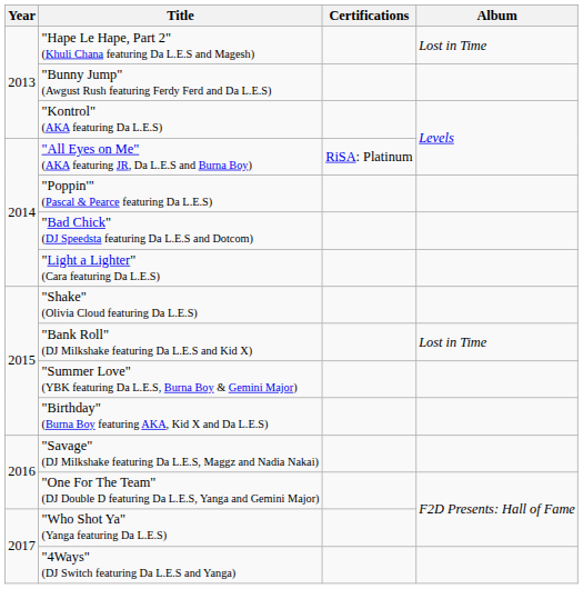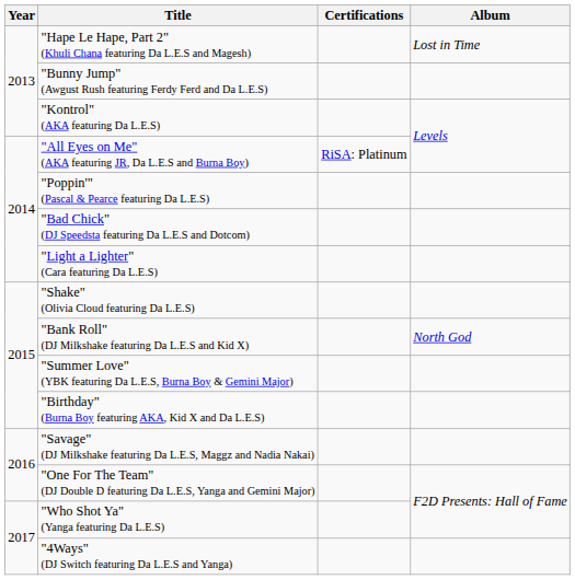 <table class="wikitable">
 <tr>
 <th>Year</th>
 <th>Title</th>
 <th>Certifications</th>
 <th>Album</th>
 </tr>
 <tr>
 <td rowspan="3">2013</td>
 <td>"Hape Le Hape, Part 2"<br><small>(<a href='#'>Khuli Chana</a> featuring Da L.E.S and Magesh)</small></td>
 <td></td>
 <td><em>Lost in Time</em></td>
 </tr>
 <tr>
 <td>"Bunny Jump"<br><small>(Awgust Rush featuring Ferdy Ferd and Da L.E.S)</small></td>
 <td></td>
 <td></td>
 </tr>
 <tr>
 <td>"Kontrol"<br><small>(<a href='#'>AKA</a> featuring Da L.E.S)</small></td>
 <td></td>
 <td rowspan="2"><em><a href='#'>Levels</a></em></td>
 </tr>
 <tr>
 <td rowspan="4">2014</td>
 <td><a href='#'>"All Eyes on Me"</a><br><small>(<a href='#'>AKA</a> featuring <a href='#'>JR</a>, Da L.E.S and <a href='#'>Burna Boy</a>)</small></td>
 <td><a href='#'>RiSA</a>: Platinum</td>
 </tr>
 <tr>
 <td>"Poppin'"<br><small>(<a href='#'>Pascal & Pearce</a> featuring Da L.E.S)</small></td>
 <td></td>
 <td></td>
 </tr>
 <tr>
 <td>"<a href='#'>Bad Chick</a>"<br><small>(<a href='#'>DJ Speedsta</a> featuring Da L.E.S and Dotcom)</small></td>
 <td></td>
 <td></td>
 </tr>
 <tr>
 <td>"<a href='#'>Light a Lighter</a>"<br><small>(Cara featuring Da L.E.S)</small></td>
 <td></td>
 <td></td>
 </tr>
 <tr>
 <td rowspan="4">2015</td>
 <td>"Shake"<br><small>(Olivia Cloud featuring Da L.E.S)</small></td>
 <td></td>
 <td></td>
 </tr>
 <tr>
 <td>"Bank Roll"<br><small>(DJ Milkshake featuring Da L.E.S and Kid X)</small></td>
 <td></td>
-<td><em>Lost in Time</em></td>
+<td><em><a href='#'>North God</a></em></td>
 </tr>
 <tr>
 <td>"Summer Love"<br><small>(YBK featuring Da L.E.S, <a href='#'>Burna Boy</a> & <a href='#'>Gemini Major</a>)</small></td>
 <td></td>
 <td></td>
 </tr>
 <tr>
 <td>"Birthday"<br><small>(<a href='#'>Burna Boy</a> featuring <a href='#'>AKA</a>, Kid X and Da L.E.S)</small></td>
 <td></td>
 <td></td>
 </tr>
 <tr>
 <td rowspan="2">2016</td>
 <td>"Savage"<br><small>(DJ Milkshake featuring Da L.E.S, Maggz and Nadia Nakai)</small></td>
 <td></td>
 <td></td>
 </tr>
 <tr>
 <td>"One For The Team"<br><small>(DJ Double D featuring Da L.E.S, Yanga and Gemini Major)</small></td>
 <td></td>
 <td rowspan="2"><em>F2D Presents: Hall of Fame</em></td>
 </tr>
 <tr>
 <td rowspan="2">2017</td>
 <td>"Who Shot Ya"<br><small>(Yanga featuring Da L.E.S)</small></td>
 <td></td>
 </tr>
 <tr>
 <td>"4Ways"<br><small>(DJ Switch featuring Da L.E.S and Yanga)</small></td>
 <td></td>
 <td></td>
 </tr>
 </table>
